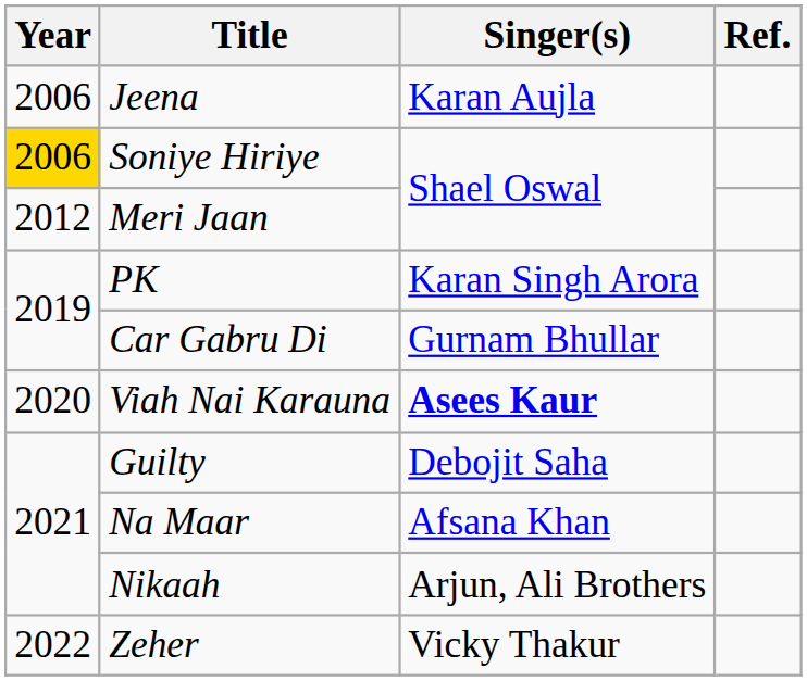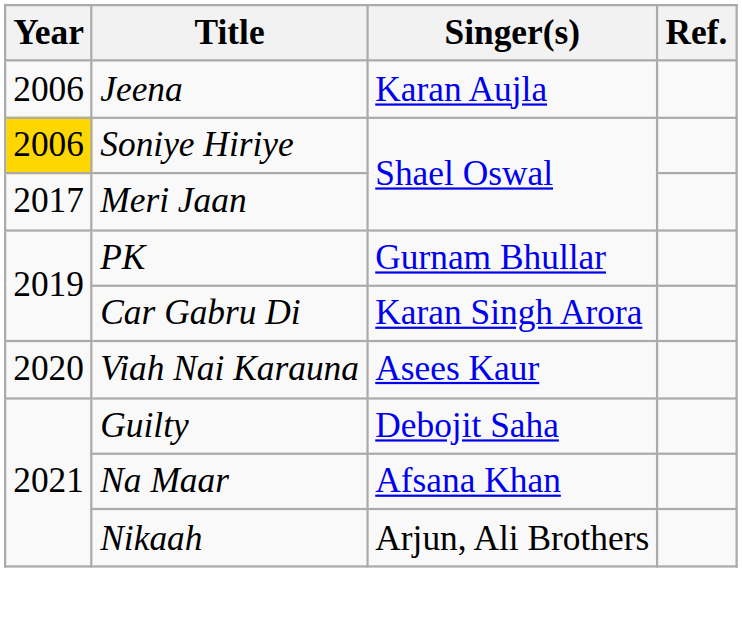 <table class="wikitable">
 <tr>
 <th>Year</th>
 <th>Title</th>
 <th>Singer(s)</th>
 <th>Ref.</th>
 </tr>
 <tr>
 <td>2006</td>
 <td><em>Jeena</em></td>
 <td><a href='#'>Karan Aujla</a></td>
 <td></td>
 </tr>
 <tr>
 <td style="background: gold;">2006</td>
 <td><em>Soniye Hiriye</em></td>
 <td rowspan=2><a href='#'>Shael Oswal</a></td>
 <td></td>
 </tr>
 <tr>
-<td>2012</td>
+<td>2017</td>
 <td><em>Meri Jaan</em></td>
 <td></td>
 </tr>
 <tr>
 <td rowspan="2">2019</td>
 <td><em>PK</em></td>
-<td><a href='#'>Karan Singh Arora</a></td>
+<td><a href='#'>Gurnam Bhullar</a></td>
 <td></td>
 </tr>
 <tr>
 <td><em>Car Gabru Di</em></td>
-<td><a href='#'>Gurnam Bhullar</a></td>
+<td><a href='#'>Karan Singh Arora</a></td>
 <td></td>
 </tr>
 <tr>
 <td>2020</td>
 <td><em>Viah Nai Karauna </em></td>
-<td><strong><a href='#'>Asees Kaur</a></strong></td>
+<td><a href='#'>Asees Kaur</a></td>
 <td></td>
 </tr>
 <tr>
 <td rowspan="3">2021</td>
 <td><em>Guilty</em></td>
 <td><a href='#'>Debojit Saha</a></td>
 <td></td>
 </tr>
 <tr>
 <td><em>Na Maar</em></td>
 <td><a href='#'>Afsana Khan</a></td>
 <td></td>
 </tr>
 <tr>
 <td><em>Nikaah</em></td>
 <td>Arjun, Ali Brothers</td>
 <td></td>
 </tr>
-<tr>
-<td>2022</td>
-<td><em>Zeher</em></td>
-<td>Vicky Thakur</td>
-<td></td>
-</tr>
 </table>
